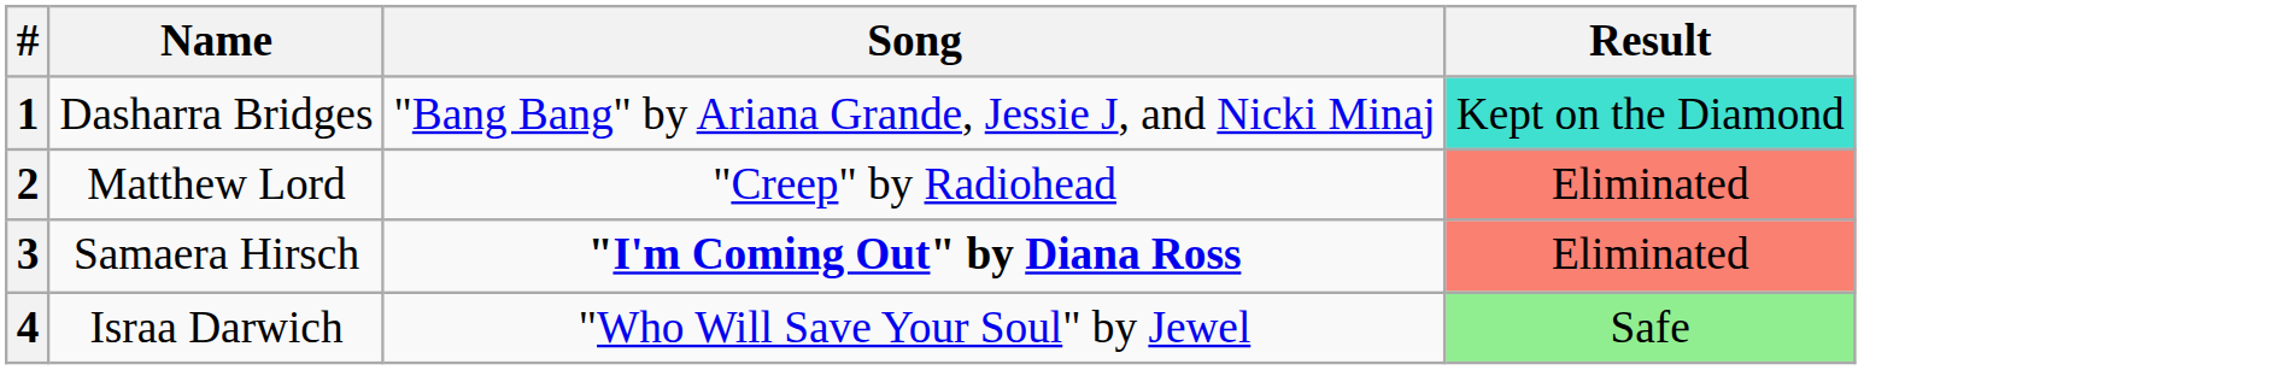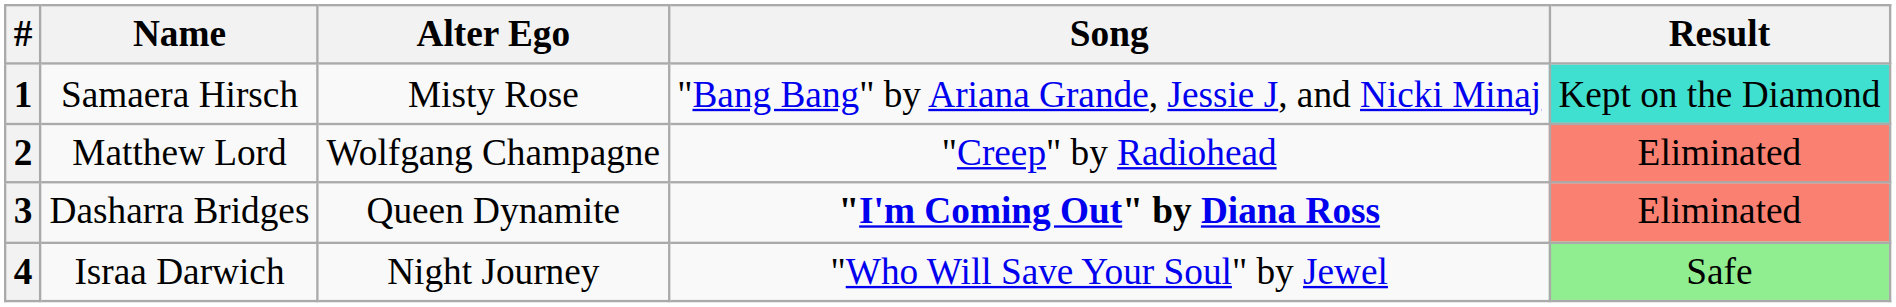 <table class="wikitable plainrowheaders" style="text-align: center;">
 <tr>
 <th>#</th>
 <th>Name</th>
+<th>Alter Ego</th>
 <th>Song</th>
 <th>Result</th>
 </tr>
 <tr>
 <th>1</th>
-<td>Dasharra Bridges</td>
+<td>Samaera Hirsch</td>
+<td>Misty Rose</td>
 <td>"<a href='#'>Bang Bang</a>" by <a href='#'>Ariana Grande</a>, <a href='#'>Jessie J</a>, and <a href='#'>Nicki Minaj</a></td>
 <td bgcolor=turquoise>Kept on the Diamond</td>
 </tr>
 <tr>
 <th>2</th>
 <td>Matthew Lord</td>
+<td>Wolfgang Champagne</td>
 <td>"<a href='#'>Creep</a>" by <a href='#'>Radiohead</a></td>
 <td bgcolor=salmon>Eliminated</td>
 </tr>
 <tr>
 <th>3</th>
-<td>Samaera Hirsch</td>
+<td>Dasharra Bridges</td>
+<td>Queen Dynamite</td>
 <td><strong>"<a href='#'>I'm Coming Out</a>" by <a href='#'>Diana Ross</a></strong></td>
 <td bgcolor=salmon>Eliminated</td>
 </tr>
 <tr>
 <th>4</th>
 <td>Israa Darwich</td>
+<td>Night Journey</td>
 <td>"<a href='#'>Who Will Save Your Soul</a>" by <a href='#'>Jewel</a></td>
 <td bgcolor=lightgreen>Safe</td>
 </tr>
 </table>
